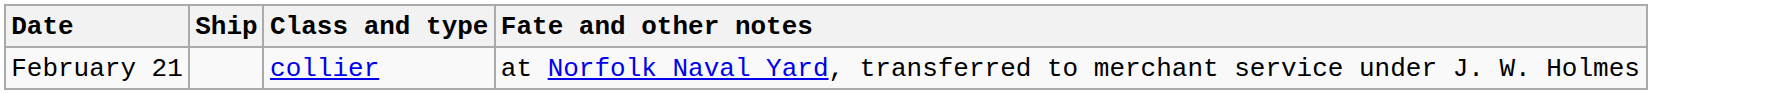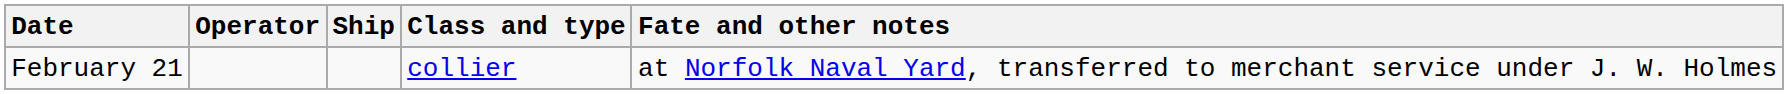 <table class="wikitable nowraplinks sortable">
 <tr>
 <th style="text-align: left;">Date</th>
+<th style="text-align: left;">Operator</th>
 <th style="text-align: left;">Ship</th>
 <th style="text-align: left;">Class and type</th>
 <th style="text-align: left;">Fate and other notes</th>
 </tr>
 <tr ---->
 <td>February 21</td>
+<td></td>
 <td><strong></strong></td>
 <td><a href='#'>collier</a></td>
 <td>at <a href='#'>Norfolk Naval Yard</a>, transferred to merchant service under J. W. Holmes</td>
 </tr>
 </table>
